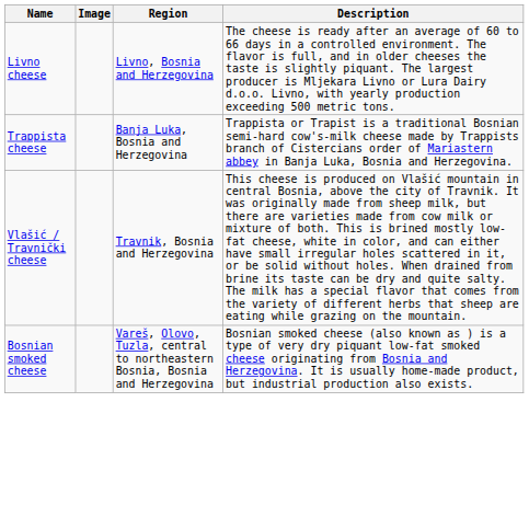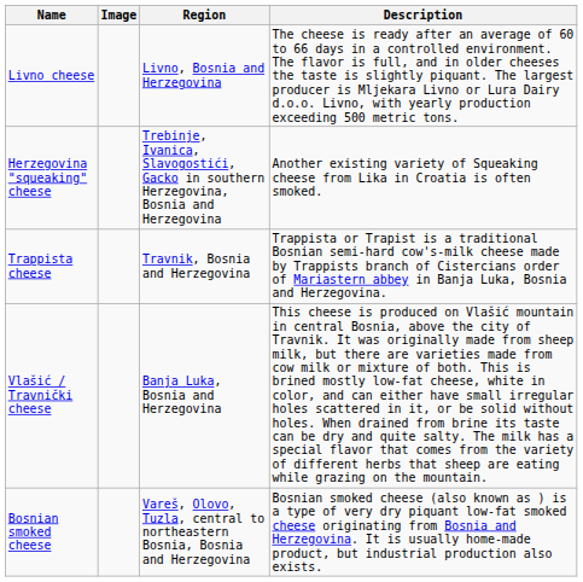 <table class="wikitable sortable" style="width:100%">
 <tr>
 <th>Name</th>
 <th class="unsortable">Image</th>
 <th>Region</th>
 <th>Description</th>
 </tr>
 <tr>
 <td><a href='#'>Livno cheese</a></td>
 <td></td>
 <td><a href='#'>Livno</a>, <a href='#'>Bosnia and Herzegovina</a></td>
 <td>The cheese is ready after an average of 60 to 66 days in a controlled environment. The flavor is full, and in older cheeses the taste is slightly piquant. The largest producer is Mljekara Livno or Lura Dairy d.o.o. Livno, with yearly production exceeding 500 metric tons.</td>
 </tr>
 <tr>
+<td><a href='#'>Herzegovina "squeaking" cheese</a></td>
+<td></td>
+<td><a href='#'>Trebinje</a>, <a href='#'>Ivanica</a>, <a href='#'>Slavogostići</a>, <a href='#'>Gacko</a> in southern Herzegovina, Bosnia and Herzegovina</td>
+<td>Another existing variety of Squeaking cheese from Lika in Croatia is often smoked.</td>
+</tr>
+<tr>
 <td><a href='#'>Trappista cheese</a></td>
 <td></td>
-<td><a href='#'>Banja Luka</a>, Bosnia and Herzegovina</td>
+<td><a href='#'>Travnik</a>, Bosnia and Herzegovina</td>
 <td>Trappista or Trapist is a traditional Bosnian semi-hard cow's-milk cheese made by Trappists branch of Cistercians order of <a href='#'>Mariastern abbey</a> in Banja Luka, Bosnia and Herzegovina.</td>
 </tr>
 <tr>
 <td><a href='#'>Vlašić / Travnički cheese</a></td>
 <td></td>
-<td><a href='#'>Travnik</a>, Bosnia and Herzegovina</td>
+<td><a href='#'>Banja Luka</a>, Bosnia and Herzegovina</td>
 <td>This cheese is produced on Vlašić mountain in central Bosnia, above the city of Travnik. It was originally made from sheep milk, but there are varieties made from cow milk or mixture of both. This is brined mostly low-fat cheese, white in color, and can either have small irregular holes scattered in it, or be solid without holes. When drained from brine its taste can be dry and quite salty. The milk has a special flavor that comes from the variety of different herbs that sheep are eating while grazing on the mountain.</td>
 </tr>
 <tr>
 <td><a href='#'>Bosnian smoked cheese</a></td>
 <td></td>
 <td><a href='#'>Vareš</a>, <a href='#'>Olovo</a>, <a href='#'>Tuzla</a>, central to northeastern Bosnia, Bosnia and Herzegovina</td>
 <td>Bosnian smoked cheese (also known as ) is a type of very dry piquant low-fat smoked <a href='#'>cheese</a> originating from <a href='#'>Bosnia and Herzegovina</a>. It is usually home-made product, but industrial production also exists.</td>
 </tr>
 </table>
